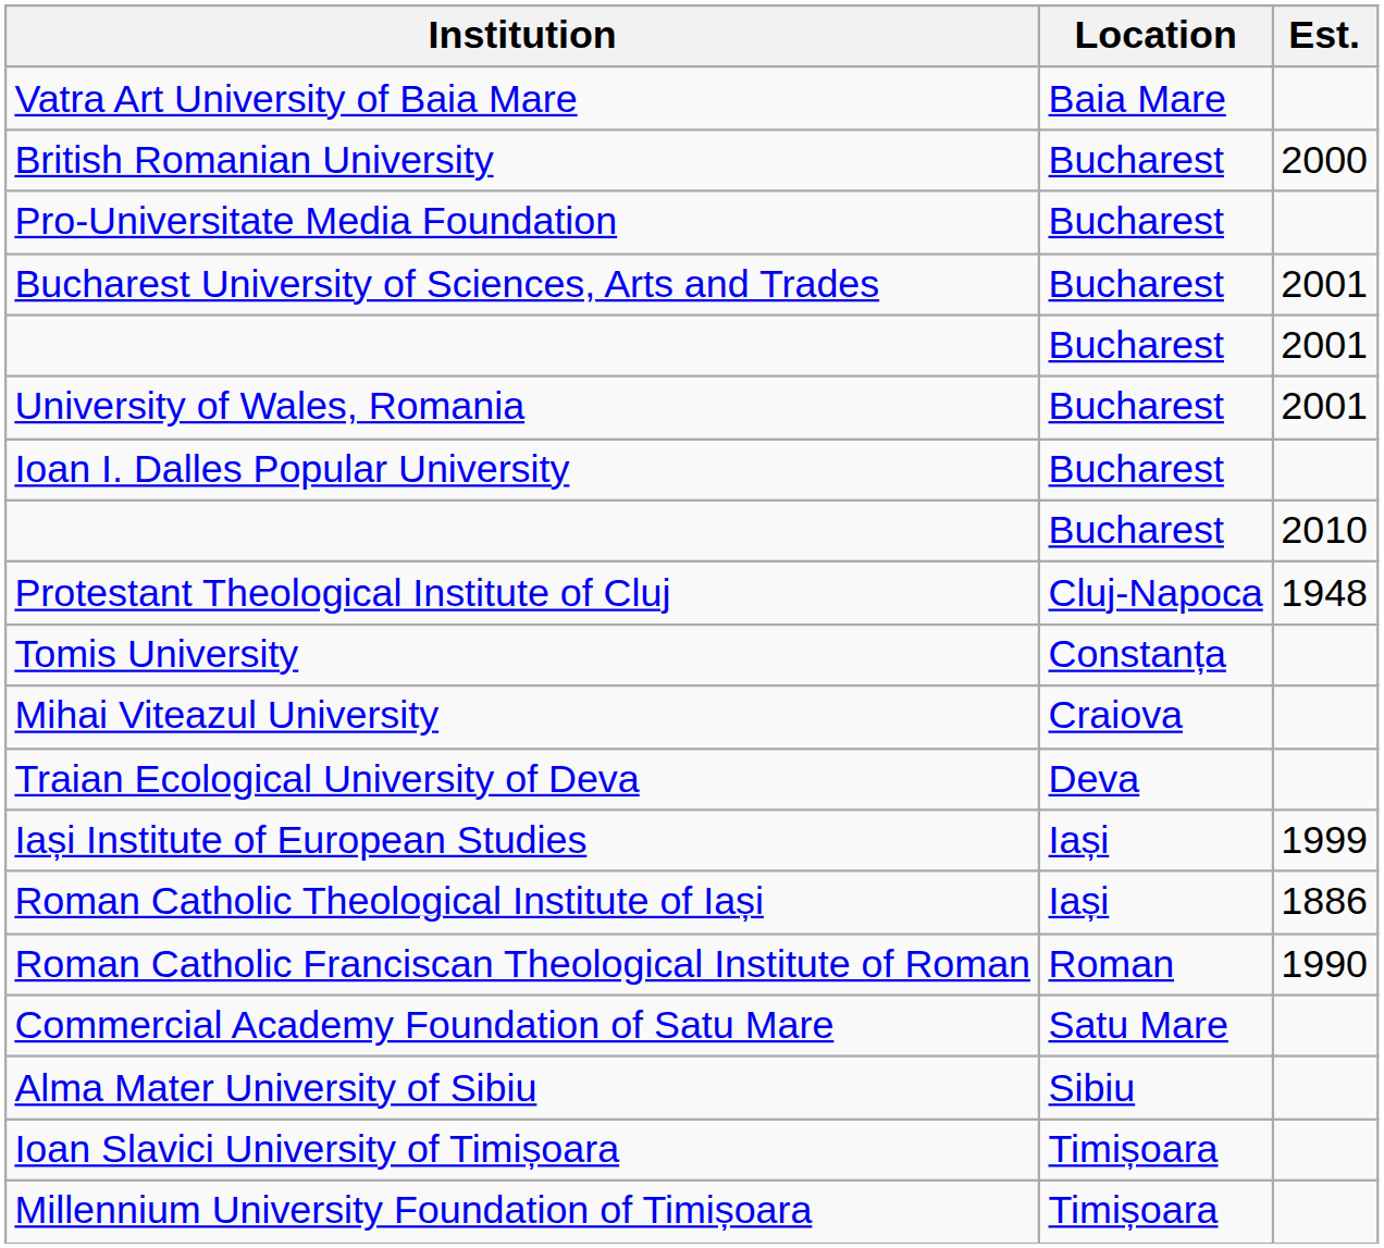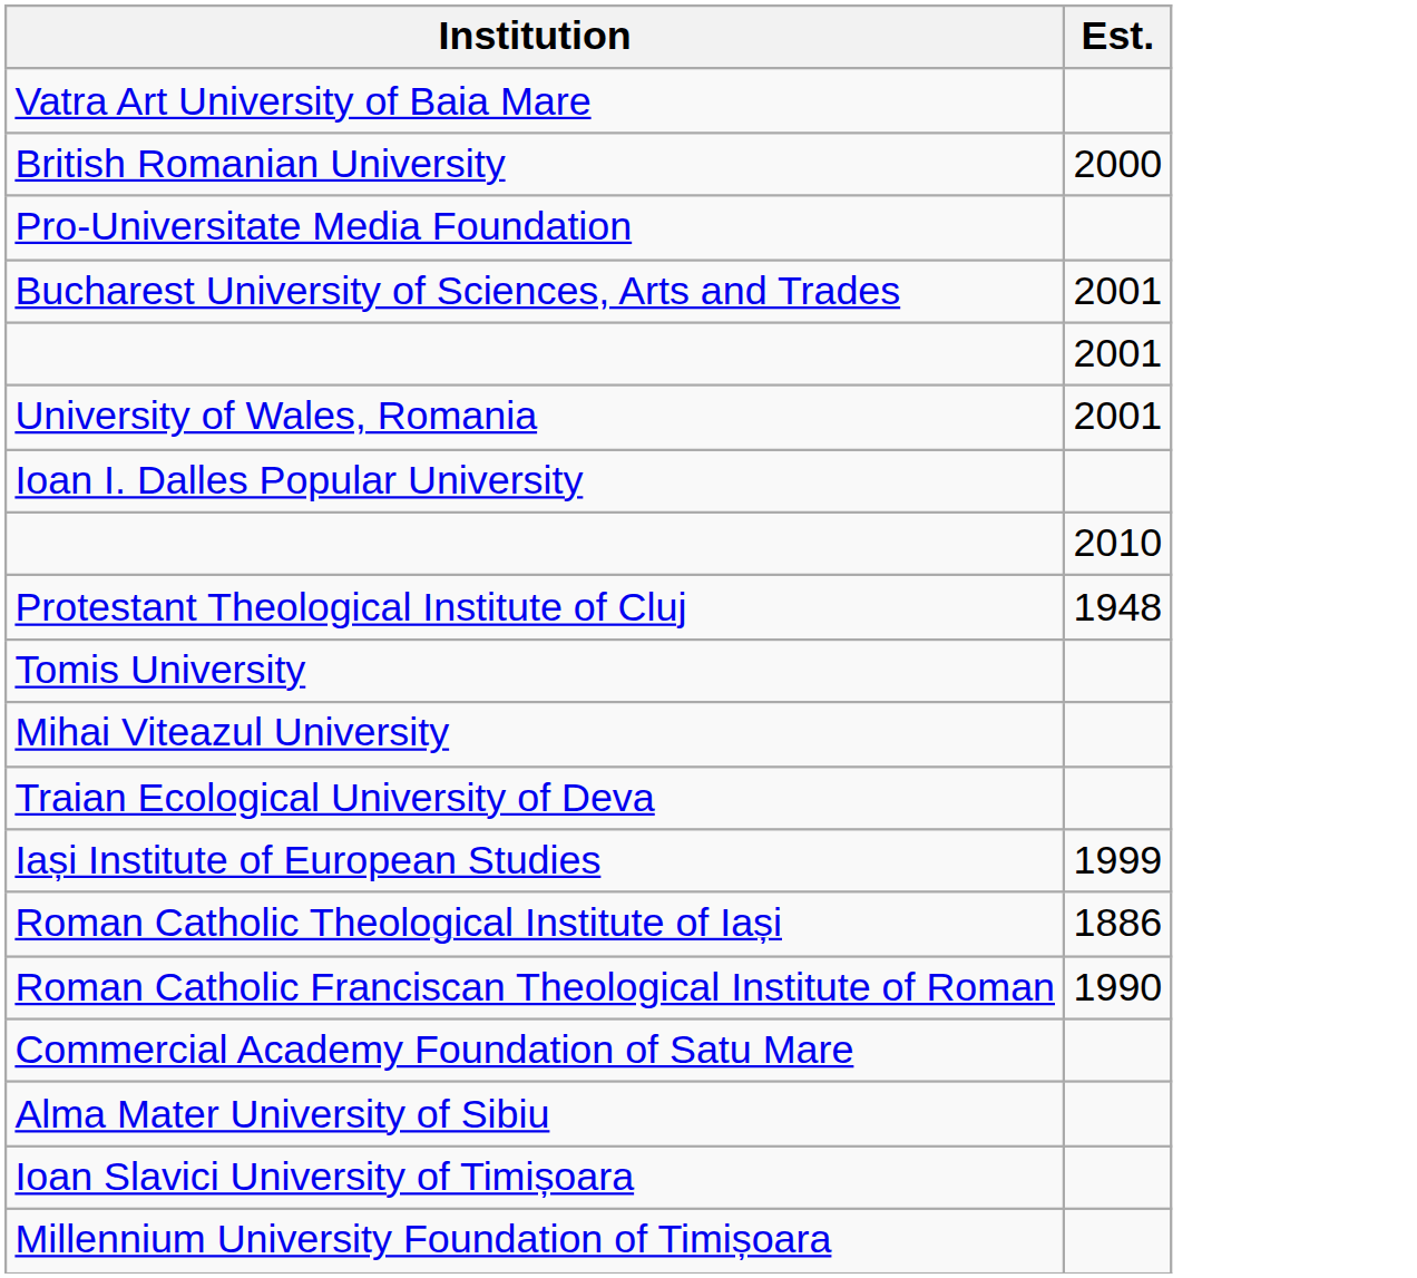 <table class="wikitable sortable" style="text-align: right;">
 <tr bgcolor="#efefef">
 <th>Institution</th>
-<th>Location</th>
 <th>Est.</th>
 </tr>
 <tr>
 <td align="left"><a href='#'>Vatra Art University of Baia Mare</a></td>
-<td align="left"><a href='#'>Baia Mare</a></td>
 <td></td>
 </tr>
 <tr>
 <td align="left"><a href='#'>British Romanian University</a></td>
-<td align="left"><a href='#'>Bucharest</a></td>
 <td>2000</td>
 </tr>
 <tr>
 <td align="left"><a href='#'>Pro-Universitate Media Foundation</a></td>
-<td align="left"><a href='#'>Bucharest</a></td>
 <td></td>
 </tr>
 <tr>
 <td align="left"><a href='#'>Bucharest University of Sciences, Arts and Trades</a></td>
-<td align="left"><a href='#'>Bucharest</a></td>
 <td>2001</td>
 </tr>
 <tr>
 <td align="left"></td>
-<td align="left"><a href='#'>Bucharest</a></td>
 <td>2001</td>
 </tr>
 <tr>
 <td align="left"><a href='#'>University of Wales, Romania</a></td>
-<td align="left"><a href='#'>Bucharest</a></td>
 <td>2001</td>
 </tr>
 <tr>
 <td align="left"><a href='#'>Ioan I. Dalles Popular University</a></td>
-<td align="left"><a href='#'>Bucharest</a></td>
 <td></td>
 </tr>
 <tr>
 <td align="left"></td>
-<td align="left"><a href='#'>Bucharest</a></td>
 <td>2010</td>
 </tr>
 <tr>
 <td align="left"><a href='#'>Protestant Theological Institute of Cluj</a></td>
-<td align="left"><a href='#'>Cluj-Napoca</a></td>
 <td>1948</td>
 </tr>
 <tr>
 <td align="left"><a href='#'>Tomis University</a></td>
-<td align="left"><a href='#'>Constanța</a></td>
 <td></td>
 </tr>
 <tr>
 <td align="left"><a href='#'>Mihai Viteazul University</a></td>
-<td align="left"><a href='#'>Craiova</a></td>
 <td></td>
 </tr>
 <tr>
 <td align="left"><a href='#'>Traian Ecological University of Deva</a></td>
-<td align="left"><a href='#'>Deva</a></td>
 <td></td>
 </tr>
 <tr>
 <td align="left"><a href='#'>Iași Institute of European Studies</a></td>
-<td align="left"><a href='#'>Iași</a></td>
 <td>1999</td>
 </tr>
 <tr>
 <td align="left"><a href='#'>Roman Catholic Theological Institute of Iași</a></td>
-<td align="left"><a href='#'>Iași</a></td>
 <td>1886</td>
 </tr>
 <tr>
 <td align="left"><a href='#'>Roman Catholic Franciscan Theological Institute of Roman</a></td>
-<td align="left"><a href='#'>Roman</a></td>
 <td>1990</td>
 </tr>
 <tr>
 <td align="left"><a href='#'>Commercial Academy Foundation of Satu Mare</a></td>
-<td align="left"><a href='#'>Satu Mare</a></td>
 <td></td>
 </tr>
 <tr>
 <td align="left"><a href='#'>Alma Mater University of Sibiu</a></td>
-<td align="left"><a href='#'>Sibiu</a></td>
 <td></td>
 </tr>
 <tr>
 <td align="left"><a href='#'>Ioan Slavici University of Timișoara</a></td>
-<td align="left"><a href='#'>Timișoara</a></td>
 <td></td>
 </tr>
 <tr>
 <td align="left"><a href='#'>Millennium University Foundation of Timișoara</a></td>
-<td align="left"><a href='#'>Timișoara</a></td>
 <td></td>
 </tr>
 </table>
